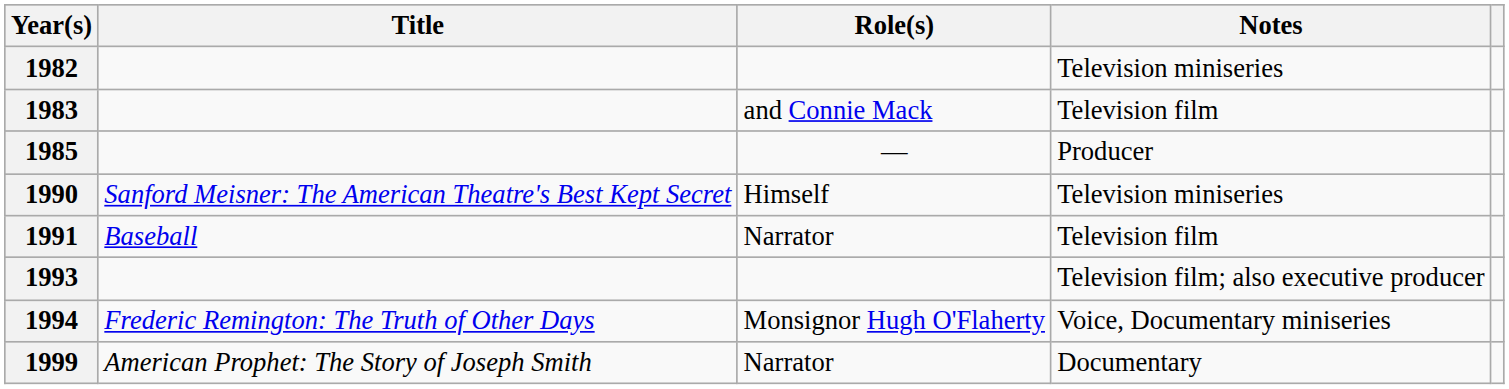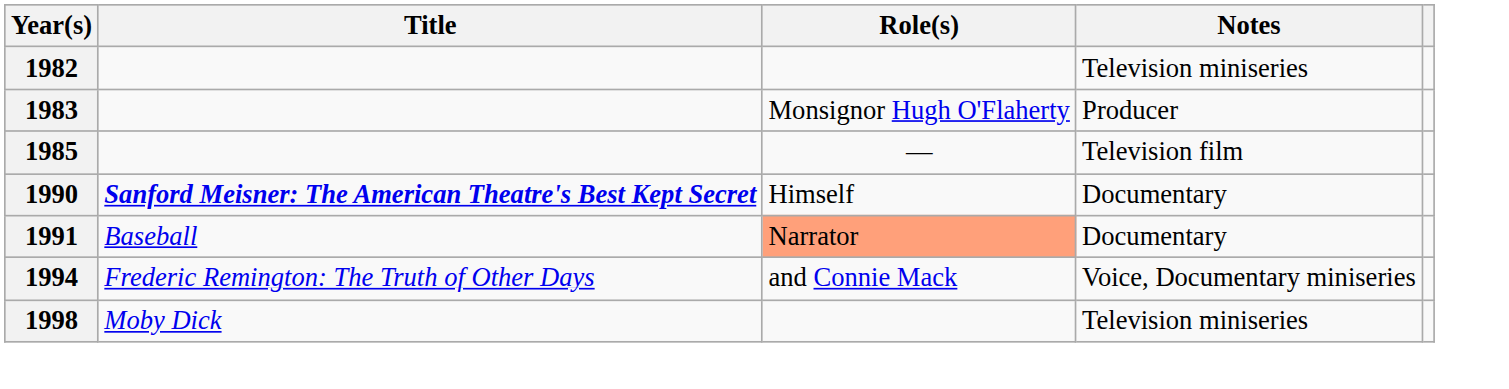 <table class="wikitable sortable plainrowheaders">
 <tr>
 <th scope="col">Year(s)</th>
 <th scope="col">Title</th>
 <th scope="col">Role(s)</th>
 <th scope="col" class="unsortable">Notes</th>
 <th scope="col" class="unsortable"></th>
 </tr>
 <tr>
 <th scope=row>1982</th>
 <td><em></em></td>
 <td></td>
 <td>Television miniseries</td>
 <td style="text-align:center;"></td>
 </tr>
 <tr>
 <th scope=row>1983</th>
 <td><em></em></td>
-<td> and <a href='#'>Connie Mack</a></td>
-<td>Television film</td>
+<td>Monsignor <a href='#'>Hugh O'Flaherty</a></td>
+<td>Producer</td>
 <td style="text-align:center;"></td>
 </tr>
 <tr>
 <th scope=row>1985</th>
 <td><em></em></td>
 <td align="center">—</td>
-<td>Producer</td>
+<td>Television film</td>
 <td style="text-align:center;"></td>
 </tr>
 <tr>
 <th scope=row>1990</th>
-<td><em><a href='#'>Sanford Meisner: The American Theatre's Best Kept Secret</a></em></td>
+<td><strong><em><a href='#'>Sanford Meisner: The American Theatre's Best Kept Secret</a></em></strong></td>
 <td>Himself</td>
-<td>Television miniseries</td>
+<td>Documentary</td>
 <td style="text-align:center;"></td>
 </tr>
 <tr>
 <th scope=row>1991</th>
 <td><em><a href='#'>Baseball</a></em></td>
-<td>Narrator</td>
-<td>Television film</td>
-<td style="text-align:center;"></td>
-</tr>
-<tr>
-<th scope=row>1993</th>
-<td><em></em></td>
-<td></td>
-<td>Television film; also executive producer</td>
+<td style="background: lightsalmon;">Narrator</td>
+<td>Documentary</td>
 <td style="text-align:center;"></td>
 </tr>
 <tr>
 <th scope=row>1994</th>
 <td><em><a href='#'>Frederic Remington: The Truth of Other Days</a></em></td>
-<td>Monsignor <a href='#'>Hugh O'Flaherty</a></td>
+<td> and <a href='#'>Connie Mack</a></td>
 <td>Voice, Documentary miniseries</td>
 <td style="text-align:center;"></td>
 </tr>
 <tr>
-<th scope=row>1999</th>
-<td><em>American Prophet: The Story of Joseph Smith</em></td>
-<td>Narrator</td>
-<td>Documentary</td>
+<th scope=row>1998</th>
+<td><em><a href='#'>Moby Dick</a></em></td>
+<td></td>
+<td>Television miniseries</td>
 <td style="text-align:center;"></td>
 </tr>
 </table>
